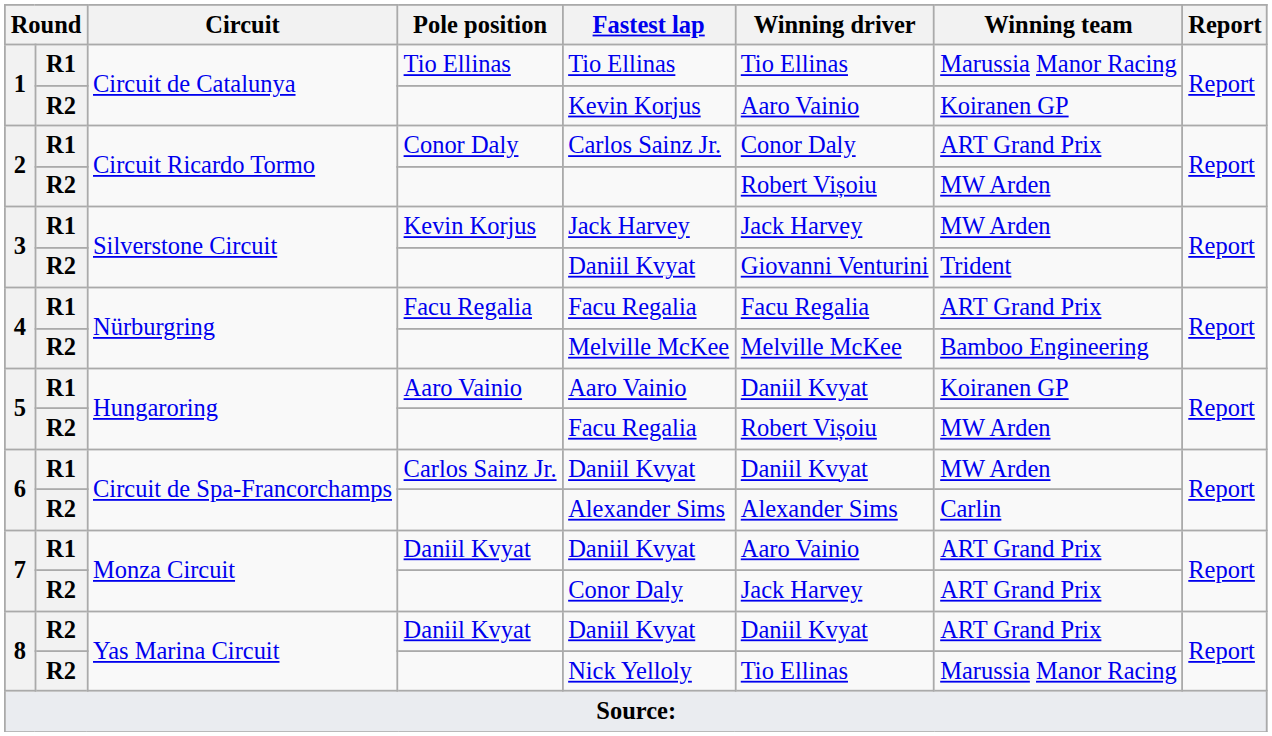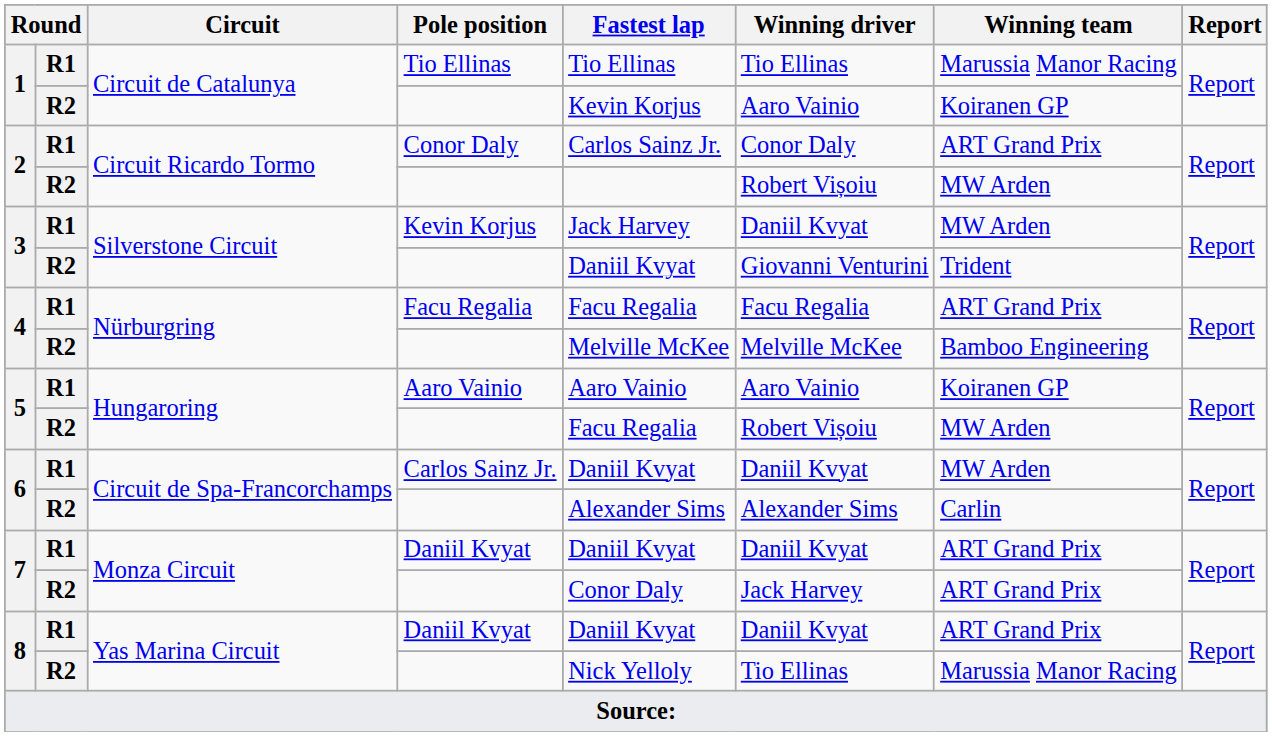 <table class="wikitable" style="font-size: 85%;">
 <tr>
 <th colspan=2>Round</th>
 <th>Circuit</th>
 <th>Pole position</th>
 <th><a href='#'>Fastest lap</a></th>
 <th>Winning driver</th>
 <th>Winning team</th>
 <th>Report</th>
 </tr>
 <tr>
 <th rowspan=2>1</th>
 <th>R1</th>
 <td rowspan=2> <a href='#'>Circuit de Catalunya</a></td>
 <td> <a href='#'>Tio Ellinas</a></td>
 <td> <a href='#'>Tio Ellinas</a></td>
 <td> <a href='#'>Tio Ellinas</a></td>
 <td> <a href='#'>Marussia</a> <a href='#'>Manor Racing</a></td>
 <td rowspan=2><a href='#'>Report</a></td>
 </tr>
 <tr>
 <th>R2</th>
 <td></td>
 <td> <a href='#'>Kevin Korjus</a></td>
 <td> <a href='#'>Aaro Vainio</a></td>
 <td> <a href='#'>Koiranen GP</a></td>
 </tr>
 <tr>
 <th rowspan=2>2</th>
 <th>R1</th>
 <td rowspan=2> <a href='#'>Circuit Ricardo Tormo</a></td>
 <td> <a href='#'>Conor Daly</a></td>
 <td> <a href='#'>Carlos Sainz Jr.</a></td>
 <td> <a href='#'>Conor Daly</a></td>
 <td> <a href='#'>ART Grand Prix</a></td>
 <td rowspan=2><a href='#'>Report</a></td>
 </tr>
 <tr>
 <th>R2</th>
 <td></td>
 <td> </td>
 <td> <a href='#'>Robert Vișoiu</a></td>
 <td> <a href='#'>MW Arden</a></td>
 </tr>
 <tr>
 <th rowspan=2>3</th>
 <th>R1</th>
 <td rowspan=2> <a href='#'>Silverstone Circuit</a></td>
 <td> <a href='#'>Kevin Korjus</a></td>
 <td> <a href='#'>Jack Harvey</a></td>
-<td> <a href='#'>Jack Harvey</a></td>
+<td> <a href='#'>Daniil Kvyat</a></td>
 <td> <a href='#'>MW Arden</a></td>
 <td rowspan=2><a href='#'>Report</a></td>
 </tr>
 <tr>
 <th>R2</th>
 <td></td>
 <td> <a href='#'>Daniil Kvyat</a></td>
 <td> <a href='#'>Giovanni Venturini</a></td>
 <td> <a href='#'>Trident</a></td>
 </tr>
 <tr>
 <th rowspan=2>4</th>
 <th>R1</th>
 <td rowspan=2> <a href='#'>Nürburgring</a></td>
 <td> <a href='#'>Facu Regalia</a></td>
 <td> <a href='#'>Facu Regalia</a></td>
 <td> <a href='#'>Facu Regalia</a></td>
 <td> <a href='#'>ART Grand Prix</a></td>
 <td rowspan=2><a href='#'>Report</a></td>
 </tr>
 <tr>
 <th>R2</th>
 <td></td>
 <td> <a href='#'>Melville McKee</a></td>
 <td> <a href='#'>Melville McKee</a></td>
 <td> <a href='#'>Bamboo Engineering</a></td>
 </tr>
 <tr>
 <th rowspan=2>5</th>
 <th>R1</th>
 <td rowspan=2> <a href='#'>Hungaroring</a></td>
 <td> <a href='#'>Aaro Vainio</a></td>
 <td> <a href='#'>Aaro Vainio</a></td>
-<td> <a href='#'>Daniil Kvyat</a></td>
+<td> <a href='#'>Aaro Vainio</a></td>
 <td> <a href='#'>Koiranen GP</a></td>
 <td rowspan=2><a href='#'>Report</a></td>
 </tr>
 <tr>
 <th>R2</th>
 <td></td>
 <td> <a href='#'>Facu Regalia</a></td>
 <td> <a href='#'>Robert Vișoiu</a></td>
 <td> <a href='#'>MW Arden</a></td>
 </tr>
 <tr>
 <th rowspan=2>6</th>
 <th>R1</th>
 <td rowspan=2> <a href='#'>Circuit de Spa-Francorchamps</a></td>
 <td> <a href='#'>Carlos Sainz Jr.</a></td>
 <td> <a href='#'>Daniil Kvyat</a></td>
 <td> <a href='#'>Daniil Kvyat</a></td>
 <td> <a href='#'>MW Arden</a></td>
 <td rowspan=2><a href='#'>Report</a></td>
 </tr>
 <tr>
 <th>R2</th>
 <td></td>
 <td> <a href='#'>Alexander Sims</a></td>
 <td> <a href='#'>Alexander Sims</a></td>
 <td> <a href='#'>Carlin</a></td>
 </tr>
 <tr>
 <th rowspan=2>7</th>
 <th>R1</th>
 <td rowspan=2> <a href='#'>Monza Circuit</a></td>
 <td> <a href='#'>Daniil Kvyat</a></td>
 <td> <a href='#'>Daniil Kvyat</a></td>
-<td> <a href='#'>Aaro Vainio</a></td>
+<td> <a href='#'>Daniil Kvyat</a></td>
 <td> <a href='#'>ART Grand Prix</a></td>
 <td rowspan=2><a href='#'>Report</a></td>
 </tr>
 <tr>
 <th>R2</th>
 <td></td>
 <td> <a href='#'>Conor Daly</a></td>
 <td> <a href='#'>Jack Harvey</a></td>
 <td> <a href='#'>ART Grand Prix</a></td>
 </tr>
 <tr>
 <th rowspan=2>8</th>
-<th>R2</th>
+<th>R1</th>
 <td rowspan=2> <a href='#'>Yas Marina Circuit</a></td>
 <td> <a href='#'>Daniil Kvyat</a></td>
 <td> <a href='#'>Daniil Kvyat</a></td>
 <td> <a href='#'>Daniil Kvyat</a></td>
 <td> <a href='#'>ART Grand Prix</a></td>
 <td rowspan=2><a href='#'>Report</a></td>
 </tr>
 <tr>
 <th>R2</th>
 <td></td>
 <td> <a href='#'>Nick Yelloly</a></td>
 <td> <a href='#'>Tio Ellinas</a></td>
 <td> <a href='#'>Marussia</a> <a href='#'>Manor Racing</a></td>
 </tr>
 <tr>
 <td colspan="8" style="background-color:#EAECF0;text-align:center" align="bottom"><strong>Source:</strong></td>
 </tr>
 </table>
